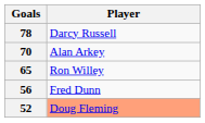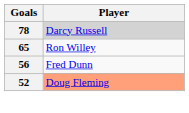 <table class="wikitable" style="text-align:left;">
 <tr>
 <th width=50>Goals</th>
 <th width=200>Player</th>
 </tr>
 <tr>
 <th>78</th>
-<td> <a href='#'>Darcy Russell</a></td>
-</tr>
-<tr>
-<th>70</th>
-<td> <a href='#'>Alan Arkey</a></td>
+<td style="background: lightgrey;"> <a href='#'>Darcy Russell</a></td>
 </tr>
 <tr>
 <th>65</th>
 <td> <a href='#'>Ron Willey</a></td>
 </tr>
 <tr>
 <th>56</th>
 <td> <a href='#'>Fred Dunn</a></td>
 </tr>
 <tr>
 <th>52</th>
 <td style="background: lightsalmon;"> <a href='#'>Doug Fleming</a></td>
 </tr>
 </table>
